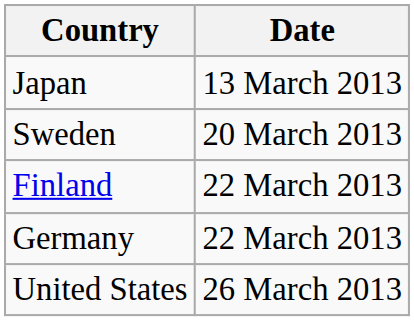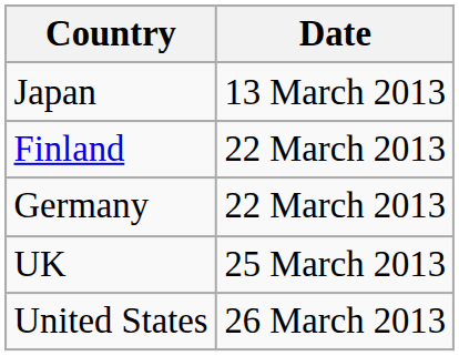 <table class="wikitable">
 <tr>
 <th>Country</th>
 <th>Date</th>
 </tr>
 <tr>
 <td>Japan</td>
 <td>13 March 2013</td>
 </tr>
 <tr>
-<td>Sweden</td>
-<td>20 March 2013</td>
-</tr>
-<tr>
 <td><a href='#'>Finland</a></td>
 <td>22 March 2013</td>
 </tr>
 <tr>
 <td>Germany</td>
 <td>22 March 2013</td>
 </tr>
 <tr>
+<td>UK</td>
+<td>25 March 2013</td>
+</tr>
+<tr>
 <td>United States</td>
 <td>26 March 2013</td>
 </tr>
 </table>
